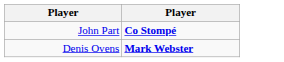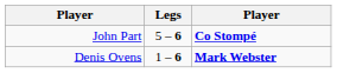 <table class=wikitable style="text-align:center">
 <tr>
 <th width=163>Player</th>
+<th width=50>Legs</th>
 <th width=163>Player</th>
 </tr>
 <tr align=left>
 <td align=right><a href='#'>John Part</a> </td>
+<td align=center>5 – <strong>6</strong></td>
 <td> <strong><a href='#'>Co Stompé</a></strong></td>
 </tr>
 <tr align=left>
 <td align=right><a href='#'>Denis Ovens</a> </td>
+<td align=center>1 – <strong>6</strong></td>
 <td> <strong><a href='#'>Mark Webster</a></strong></td>
 </tr>
 </table>
